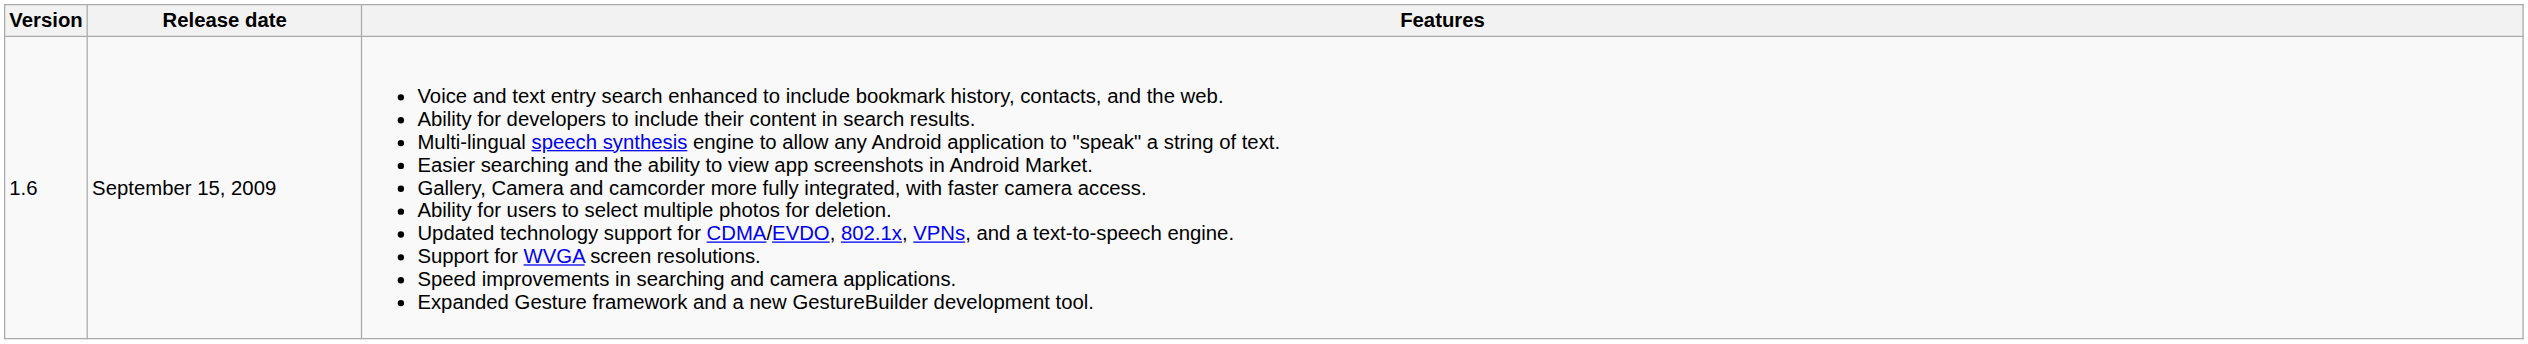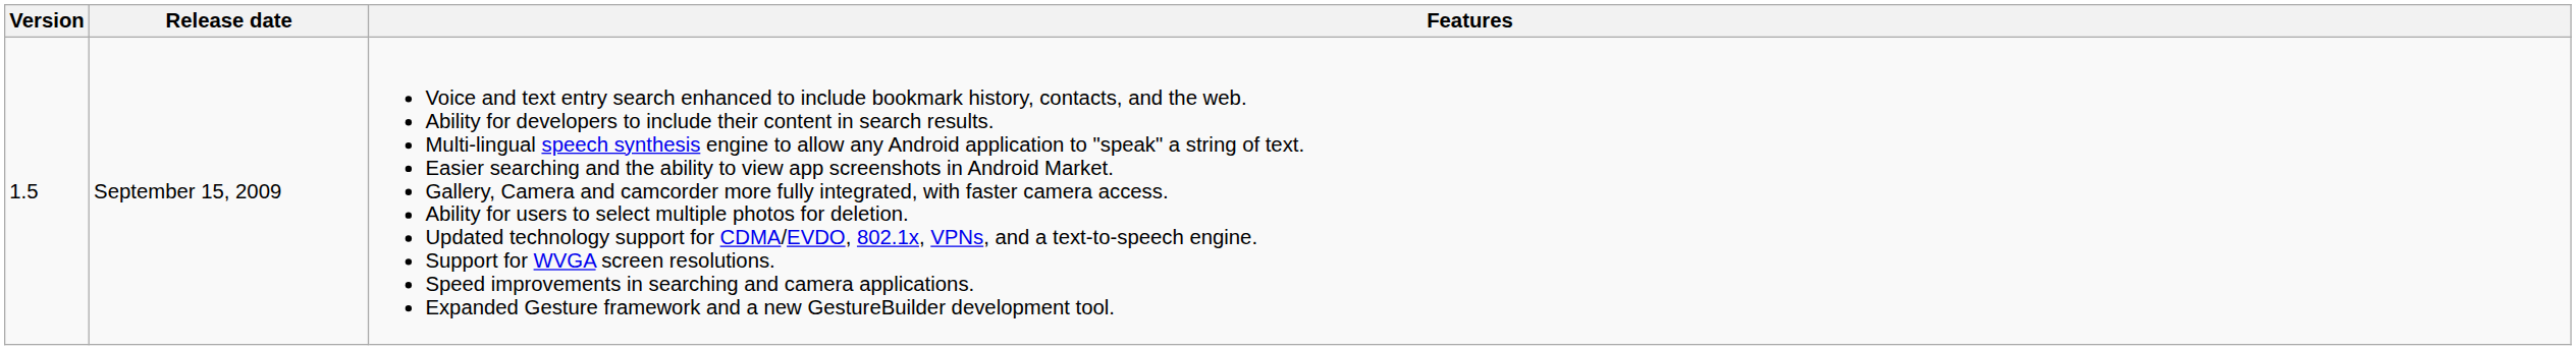 <table class="wikitable" style="width:100%;">
 <tr>
 <th style="width:2%;">Version</th>
 <th style="width:11%;">Release date</th>
 <th style="width:87%;">Features</th>
 </tr>
 <tr>
-<td>1.6</td>
+<td>1.5</td>
 <td>September 15, 2009</td>
 <td><br><ul><li>Voice and text entry search enhanced to include bookmark history, contacts, and the web.</li><li>Ability for developers to include their content in search results.</li><li>Multi-lingual <a href='#'>speech synthesis</a> engine to allow any Android application to "speak" a string of text.</li><li>Easier searching and the ability to view app screenshots in Android Market.</li><li>Gallery, Camera and camcorder more fully integrated, with faster camera access.</li><li>Ability for users to select multiple photos for deletion.</li><li>Updated technology support for <a href='#'>CDMA</a>/<a href='#'>EVDO</a>, <a href='#'>802.1x</a>, <a href='#'>VPNs</a>, and a text-to-speech engine.</li><li>Support for <a href='#'>WVGA</a> screen resolutions.</li><li>Speed improvements in searching and camera applications.</li><li>Expanded Gesture framework and a new GestureBuilder development tool.</li></ul></td>
 </tr>
 </table>
